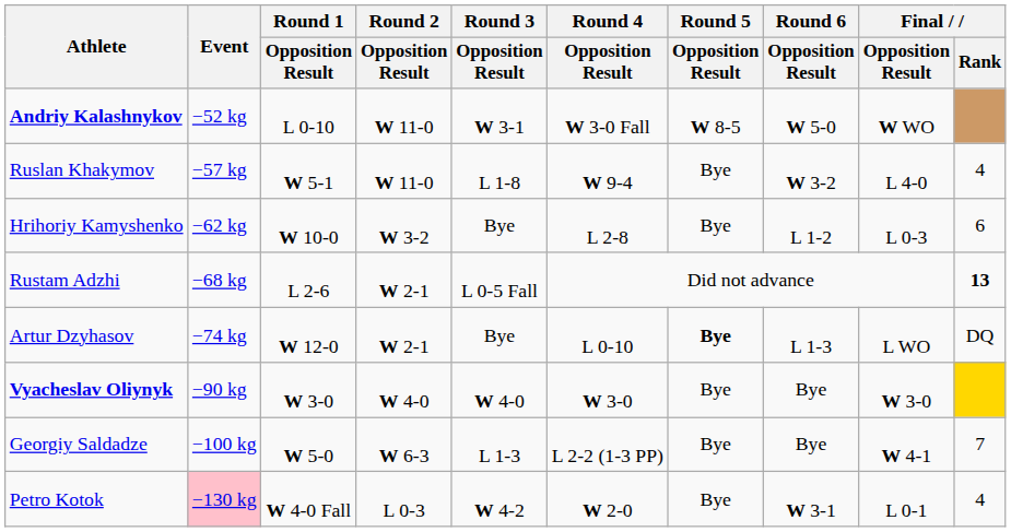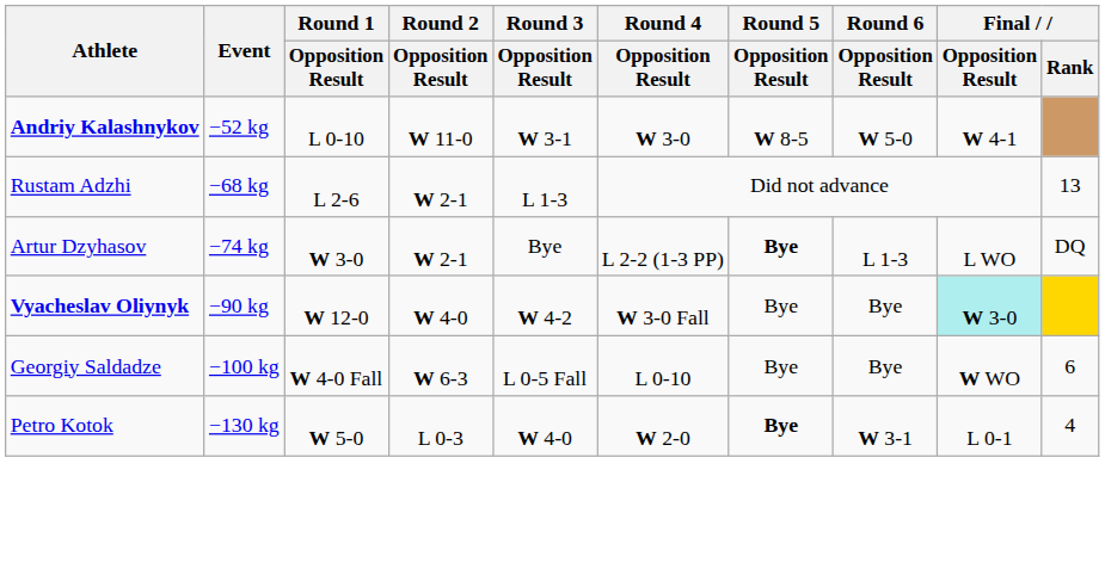 <table class="wikitable" style="font-size:90%">
 <tr>
 <th rowspan="2">Athlete</th>
 <th rowspan="2">Event</th>
 <th>Round 1</th>
 <th>Round 2</th>
 <th>Round 3</th>
 <th>Round 4</th>
 <th>Round 5</th>
 <th>Round 6</th>
 <th colspan=2>Final /  / </th>
 </tr>
 <tr style="font-size: 95%">
 <th>Opposition<br>Result</th>
 <th>Opposition<br>Result</th>
 <th>Opposition<br>Result</th>
 <th>Opposition<br>Result</th>
 <th>Opposition<br>Result</th>
 <th>Opposition<br>Result</th>
 <th>Opposition<br>Result</th>
 <th>Rank</th>
 </tr>
 <tr align=center>
 <td align=left><strong><a href='#'>Andriy Kalashnykov</a></strong></td>
 <td align=left><a href='#'>−52 kg</a></td>
 <td><br> L 0-10</td>
 <td><br> <strong>W</strong> 11-0</td>
 <td><br> <strong>W</strong> 3-1</td>
-<td><br> <strong>W</strong> 3-0 Fall</td>
+<td><br> <strong>W</strong> 3-0</td>
 <td><br> <strong>W</strong> 8-5</td>
 <td><br> <strong>W</strong> 5-0</td>
-<td><br> <strong>W</strong> WO</td>
+<td><br> <strong>W</strong> 4-1</td>
 <td align="center" bgcolor='cc9966'></td>
-</tr>
-<tr align=center>
-<td align=left><a href='#'>Ruslan Khakymov</a></td>
-<td align=left><a href='#'>−57 kg</a></td>
-<td><br> <strong>W</strong> 5-1</td>
-<td><br> <strong>W</strong> 11-0</td>
-<td><br> L 1-8</td>
-<td><br> <strong>W</strong> 9-4</td>
-<td>Bye</td>
-<td><br> <strong>W</strong> 3-2</td>
-<td><br> L 4-0</td>
-<td>4</td>
-</tr>
-<tr align=center>
-<td align=left><a href='#'>Hrihoriy Kamyshenko</a></td>
-<td align=left><a href='#'>−62 kg</a></td>
-<td><br> <strong>W</strong> 10-0</td>
-<td><br> <strong>W</strong> 3-2</td>
-<td>Bye</td>
-<td><br> L 2-8</td>
-<td>Bye</td>
-<td><br> L 1-2</td>
-<td><br> L 0-3</td>
-<td>6</td>
 </tr>
 <tr align=center>
 <td align=left><a href='#'>Rustam Adzhi</a></td>
 <td align=left><a href='#'>−68 kg</a></td>
 <td><br> L 2-6</td>
 <td><br> <strong>W</strong> 2-1</td>
-<td><br> L 0-5 Fall</td>
+<td><br> L 1-3</td>
 <td colspan=4>Did not advance</td>
-<td><strong>13</strong></td>
+<td>13</td>
 </tr>
 <tr align=center>
 <td align=left><a href='#'>Artur Dzyhasov</a></td>
 <td align=left><a href='#'>−74 kg</a></td>
-<td><br> <strong>W</strong> 12-0</td>
+<td><br> <strong>W</strong> 3-0</td>
 <td><br> <strong>W</strong> 2-1</td>
 <td>Bye</td>
-<td><br> L 0-10</td>
+<td><br> L 2-2 (1-3 PP)</td>
 <td><strong>Bye</strong></td>
 <td><br> L 1-3</td>
 <td><br> L WO</td>
 <td>DQ</td>
 </tr>
 <tr align=center>
 <td align=left><strong><a href='#'>Vyacheslav Oliynyk</a></strong></td>
 <td align=left><a href='#'>−90 kg</a></td>
-<td><br> <strong>W</strong> 3-0</td>
+<td><br> <strong>W</strong> 12-0</td>
 <td><br> <strong>W</strong> 4-0</td>
-<td><br> <strong>W</strong> 4-0</td>
-<td><br> <strong>W</strong> 3-0</td>
+<td><br> <strong>W</strong> 4-2</td>
+<td><br> <strong>W</strong> 3-0 Fall</td>
 <td>Bye</td>
 <td>Bye</td>
-<td><br> <strong>W</strong> 3-0</td>
+<td style="background: paleturquoise;"><br> <strong>W</strong> 3-0</td>
 <td align="center" bgcolor='gold'></td>
 </tr>
 <tr align=center>
 <td align=left><a href='#'>Georgiy Saldadze</a></td>
 <td align=left><a href='#'>−100 kg</a></td>
-<td><br> <strong>W</strong> 5-0</td>
+<td><br> <strong>W</strong> 4-0 Fall</td>
 <td><br> <strong>W</strong> 6-3</td>
-<td><br> L 1-3</td>
-<td><br> L 2-2 (1-3 PP)</td>
+<td><br> L 0-5 Fall</td>
+<td><br> L 0-10</td>
 <td>Bye</td>
 <td>Bye</td>
-<td><br> <strong>W</strong> 4-1</td>
-<td>7</td>
+<td><br> <strong>W</strong> WO</td>
+<td>6</td>
 </tr>
 <tr align=center>
 <td align=left><a href='#'>Petro Kotok</a></td>
-<td align=left style="background: pink;"><a href='#'>−130 kg</a></td>
-<td><br> <strong>W</strong> 4-0 Fall</td>
+<td align=left><a href='#'>−130 kg</a></td>
+<td><br> <strong>W</strong> 5-0</td>
 <td><br> L 0-3</td>
-<td><br> <strong>W</strong> 4-2</td>
+<td><br> <strong>W</strong> 4-0</td>
 <td><br> <strong>W</strong> 2-0</td>
-<td>Bye</td>
+<td><strong>Bye</strong></td>
 <td><br> <strong>W</strong> 3-1</td>
 <td><br> L 0-1</td>
 <td>4</td>
 </tr>
 </table>
